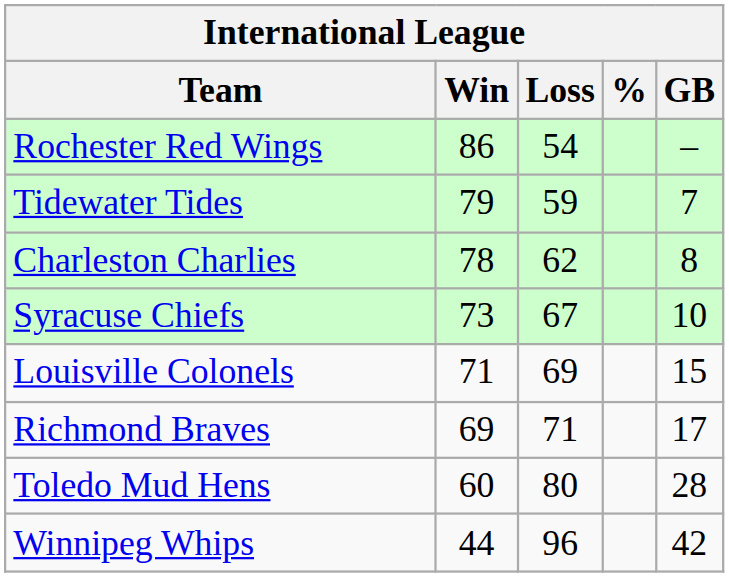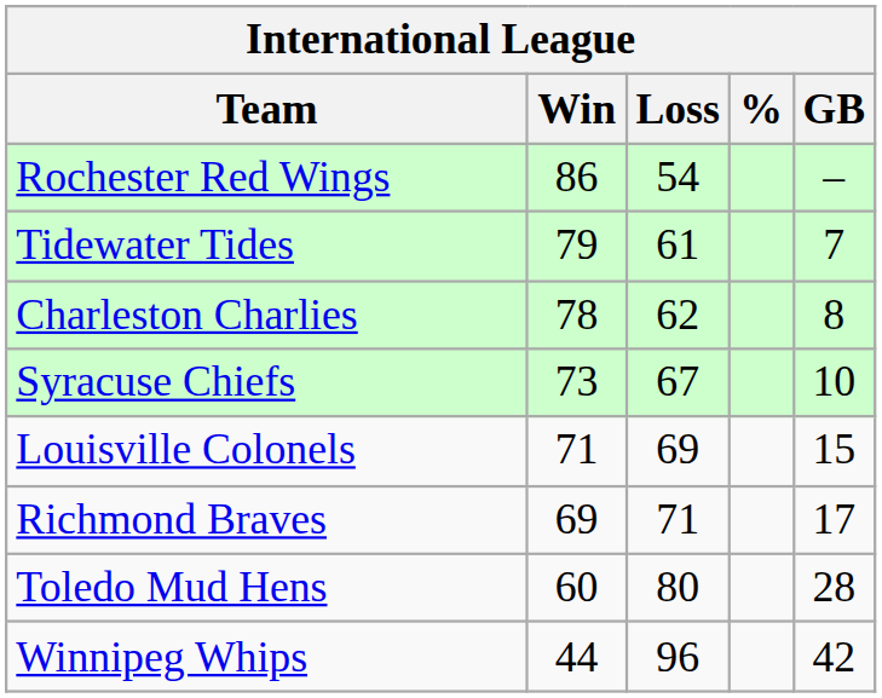 <table class="wikitable">
 <tr>
 <th colspan="5">International League</th>
 </tr>
 <tr>
 <th width="60%">Team</th>
 <th>Win</th>
 <th>Loss</th>
 <th>%</th>
 <th>GB</th>
 </tr>
 <tr align=center bgcolor=ccffcc>
 <td align=left><a href='#'>Rochester Red Wings</a></td>
 <td>86</td>
 <td>54</td>
 <td></td>
 <td>–</td>
 </tr>
 <tr align=center bgcolor=ccffcc>
 <td align=left><a href='#'>Tidewater Tides</a></td>
 <td>79</td>
-<td>59</td>
+<td>61</td>
 <td></td>
 <td>7</td>
 </tr>
 <tr align=center bgcolor=ccffcc>
 <td align=left><a href='#'>Charleston Charlies</a></td>
 <td>78</td>
 <td>62</td>
 <td></td>
 <td>8</td>
 </tr>
 <tr align=center bgcolor=ccffcc>
 <td align=left><a href='#'>Syracuse Chiefs</a></td>
 <td>73</td>
 <td>67</td>
 <td></td>
 <td>10</td>
 </tr>
 <tr align=center>
 <td align=left><a href='#'>Louisville Colonels</a></td>
 <td>71</td>
 <td>69</td>
 <td></td>
 <td>15</td>
 </tr>
 <tr align=center>
 <td align=left><a href='#'>Richmond Braves</a></td>
 <td>69</td>
 <td>71</td>
 <td></td>
 <td>17</td>
 </tr>
 <tr align=center>
 <td align=left><a href='#'>Toledo Mud Hens</a></td>
 <td>60</td>
 <td>80</td>
 <td></td>
 <td>28</td>
 </tr>
 <tr align=center>
 <td align=left><a href='#'>Winnipeg Whips</a></td>
 <td>44</td>
 <td>96</td>
 <td></td>
 <td>42</td>
 </tr>
 </table>
